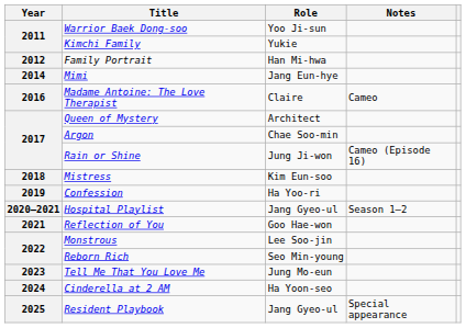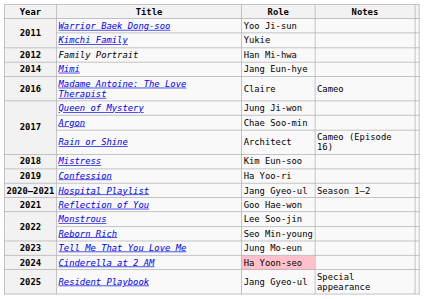 <table class="wikitable sortable plainrowheaders">
 <tr>
 <th scope="col">Year</th>
 <th scope="col">Title</th>
 <th scope="col">Role</th>
 <th scope="col">Notes</th>
 <th scope="col" class="unsortable"></th>
 </tr>
 <tr>
 <th scope="row" rowspan="2">2011</th>
 <td><em><a href='#'>Warrior Baek Dong-soo</a></em></td>
 <td>Yoo Ji-sun</td>
 <td></td>
 <td style="text-align:center"></td>
 </tr>
 <tr>
 <td><em><a href='#'>Kimchi Family</a></em></td>
 <td>Yukie</td>
 <td></td>
 <td style="text-align:center"></td>
 </tr>
 <tr>
 <th scope="row">2012</th>
 <td><em>Family Portrait</em></td>
 <td>Han Mi-hwa</td>
 <td></td>
 <td style="text-align:center"></td>
 </tr>
 <tr>
 <th scope="row">2014</th>
 <td><em><a href='#'>Mimi</a></em></td>
 <td>Jang Eun-hye</td>
 <td></td>
 <td style="text-align:center"></td>
 </tr>
 <tr>
 <th scope="row">2016</th>
 <td><em><a href='#'>Madame Antoine: The Love Therapist</a></em></td>
 <td>Claire</td>
 <td>Cameo</td>
 <td style="text-align:center"></td>
 </tr>
 <tr>
 <th scope="row" rowspan="3">2017</th>
 <td><em><a href='#'>Queen of Mystery</a></em></td>
-<td>Architect</td>
+<td>Jung Ji-won</td>
 <td></td>
 <td style="text-align:center"></td>
 </tr>
 <tr>
 <td><em><a href='#'>Argon</a></em></td>
 <td>Chae Soo-min</td>
 <td></td>
 <td style="text-align:center"></td>
 </tr>
 <tr>
 <td><em><a href='#'>Rain or Shine</a></em></td>
-<td>Jung Ji-won</td>
+<td>Architect</td>
 <td>Cameo (Episode 16)</td>
 <td style="text-align:center"></td>
 </tr>
 <tr>
 <th scope="row">2018</th>
 <td><em><a href='#'>Mistress</a></em></td>
 <td>Kim Eun-soo</td>
 <td></td>
 <td style="text-align:center"></td>
 </tr>
 <tr>
 <th scope="row">2019</th>
 <td><em><a href='#'>Confession</a></em></td>
 <td>Ha Yoo-ri</td>
 <td></td>
 <td style="text-align:center"></td>
 </tr>
 <tr>
 <th scope="row">2020–2021</th>
 <td><em><a href='#'>Hospital Playlist</a></em></td>
 <td>Jang Gyeo-ul</td>
 <td>Season 1–2</td>
 <td style="text-align:center"></td>
 </tr>
 <tr>
 <th scope="row">2021</th>
 <td><em><a href='#'>Reflection of You</a></em></td>
 <td>Goo Hae-won</td>
 <td></td>
 <td style="text-align:center"></td>
 </tr>
 <tr>
 <th scope="row" rowspan="2">2022</th>
 <td><em><a href='#'>Monstrous</a></em></td>
 <td>Lee Soo-jin</td>
 <td></td>
 <td style="text-align:center"></td>
 </tr>
 <tr>
 <td><em><a href='#'>Reborn Rich</a></em></td>
 <td>Seo Min-young</td>
 <td></td>
 <td style="text-align:center"></td>
 </tr>
 <tr>
 <th scope="row">2023</th>
 <td><em><a href='#'>Tell Me That You Love Me</a></em></td>
 <td>Jung Mo-eun</td>
 <td></td>
 <td style="text-align:center"></td>
 </tr>
 <tr>
 <th scope="row">2024</th>
 <td><em><a href='#'>Cinderella at 2 AM</a></em></td>
-<td>Ha Yoon-seo</td>
+<td style="background: pink;">Ha Yoon-seo</td>
 <td></td>
 <td style="text-align:center"></td>
 </tr>
 <tr>
 <th scope="row">2025</th>
 <td><em><a href='#'>Resident Playbook</a></em></td>
 <td>Jang Gyeo-ul</td>
 <td>Special appearance</td>
 <td style="text-align:center"></td>
 </tr>
 </table>
